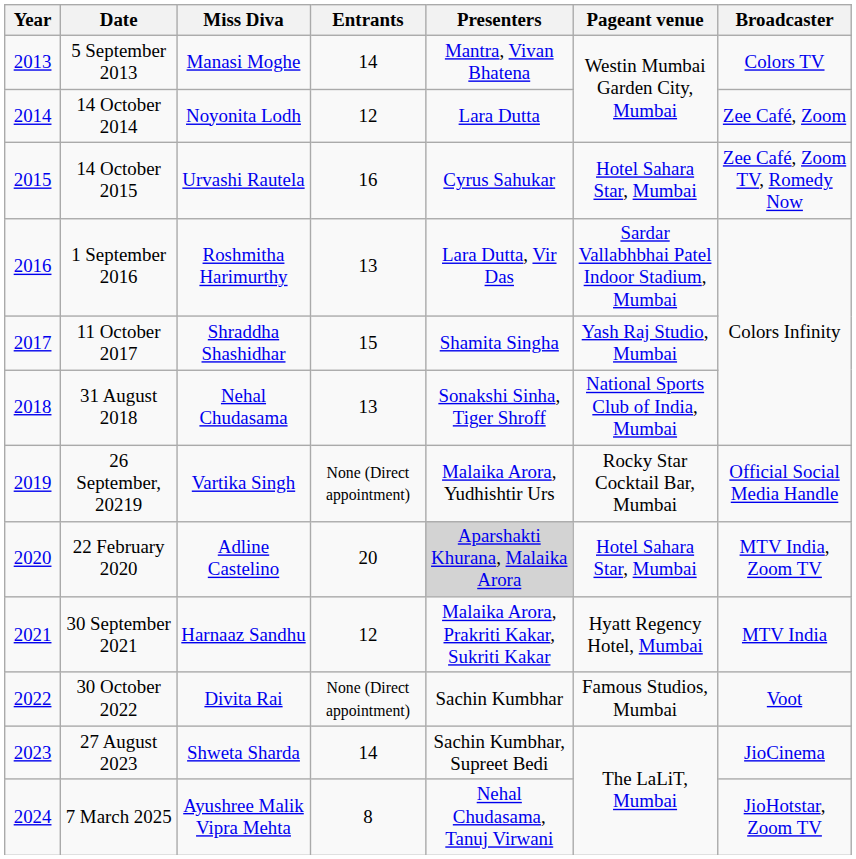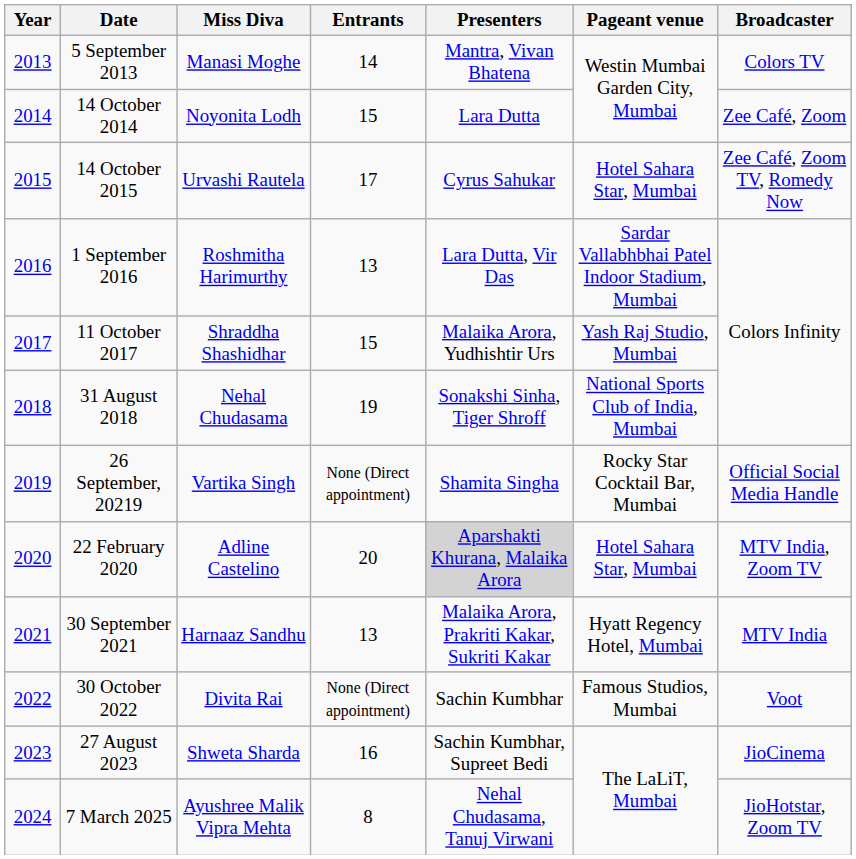 <table class="wikitable" style="font-size: 85%; text-align:center">
 <tr>
 <th bgcolor="#efefef" width="2%">Year</th>
 <th bgcolor="#efefef" width="5%">Date</th>
 <th bgcolor="#efefef" width="8%">Miss Diva</th>
 <th bgcolor="#efefef" width="5%">Entrants</th>
 <th bgcolor="#efefef" width="10%">Presenters</th>
 <th bgcolor="#efefef" width="10%">Pageant venue</th>
 <th bgcolor="#efefef" width="6%">Broadcaster</th>
 </tr>
 <tr>
 <td align=center><a href='#'>2013</a></td>
 <td align=center>5 September 2013</td>
 <td align=center><a href='#'>Manasi Moghe</a></td>
 <td align=center>14</td>
 <td align=center><a href='#'>Mantra</a>, <a href='#'>Vivan Bhatena</a></td>
 <td align=center rowspan=2>Westin Mumbai Garden City, <a href='#'>Mumbai</a></td>
 <td align=center><a href='#'>Colors TV</a></td>
 </tr>
 <tr>
 <td align=center><a href='#'>2014</a></td>
 <td align=center>14 October 2014</td>
 <td align=center><a href='#'>Noyonita Lodh</a></td>
-<td align=center>12</td>
+<td align=center>15</td>
 <td align=center><a href='#'>Lara Dutta</a></td>
 <td align=center><a href='#'>Zee Café</a>, <a href='#'>Zoom</a></td>
 </tr>
 <tr>
 <td align=center><a href='#'>2015</a></td>
 <td align=center>14 October 2015</td>
 <td align=center><a href='#'>Urvashi Rautela</a></td>
-<td align=center>16</td>
+<td align=center>17</td>
 <td align=center><a href='#'>Cyrus Sahukar</a></td>
 <td align=center><a href='#'>Hotel Sahara Star</a>, <a href='#'>Mumbai</a></td>
 <td align=center><a href='#'>Zee Café</a>, <a href='#'>Zoom TV</a>, <a href='#'>Romedy Now</a></td>
 </tr>
 <tr>
 <td align=center><a href='#'>2016</a></td>
 <td align=center>1 September 2016</td>
 <td align=center><a href='#'>Roshmitha Harimurthy</a></td>
 <td align=center>13</td>
 <td align=center><a href='#'>Lara Dutta</a>, <a href='#'>Vir Das</a></td>
 <td align=center><a href='#'>Sardar Vallabhbhai Patel Indoor Stadium</a>, <a href='#'>Mumbai</a></td>
 <td align=center rowspan=3>Colors Infinity</td>
 </tr>
 <tr>
 <td align=center><a href='#'>2017</a></td>
 <td align=center>11 October 2017</td>
 <td align=center><a href='#'>Shraddha Shashidhar</a></td>
 <td align=center>15</td>
-<td align=center><a href='#'>Shamita Singha</a></td>
+<td align=center><a href='#'>Malaika Arora</a>, Yudhishtir Urs</td>
 <td align=center><a href='#'>Yash Raj Studio</a>, <a href='#'>Mumbai</a></td>
 </tr>
 <tr>
 <td align=center><a href='#'>2018</a></td>
 <td align=center>31 August 2018</td>
 <td align=center><a href='#'>Nehal Chudasama</a></td>
-<td align=center>13</td>
+<td align=center>19</td>
 <td align=center><a href='#'>Sonakshi Sinha</a>, <a href='#'>Tiger Shroff</a></td>
 <td align=center><a href='#'>National Sports Club of India</a>, <a href='#'>Mumbai</a></td>
 </tr>
 <tr>
 <td align=center><a href='#'>2019</a></td>
 <td align=center>26 September, 20219</td>
 <td align=center><a href='#'>Vartika Singh</a></td>
 <td align=center><small>None (Direct appointment)</small></td>
-<td align=center><a href='#'>Malaika Arora</a>, Yudhishtir Urs</td>
+<td align=center><a href='#'>Shamita Singha</a></td>
 <td align=center>Rocky Star Cocktail Bar, Mumbai</td>
 <td align=center><a href='#'>Official Social Media Handle</a></td>
 </tr>
 <tr>
 <td align=center><a href='#'>2020</a></td>
 <td align=center>22 February 2020</td>
 <td align=center><a href='#'>Adline Castelino</a></td>
 <td align=center>20</td>
 <td align=center style="background: lightgrey;"><a href='#'>Aparshakti Khurana</a>, <a href='#'>Malaika Arora</a></td>
 <td align=center><a href='#'>Hotel Sahara Star</a>, <a href='#'>Mumbai</a></td>
 <td align=center><a href='#'>MTV India</a>, <a href='#'>Zoom TV</a></td>
 </tr>
 <tr>
 <td align=center><a href='#'>2021</a></td>
 <td align=center>30 September 2021</td>
 <td align=center><a href='#'>Harnaaz Sandhu</a></td>
-<td align=center>12</td>
+<td align=center>13</td>
 <td align=center><a href='#'>Malaika Arora</a>, <a href='#'>Prakriti Kakar</a>, <a href='#'>Sukriti Kakar</a></td>
 <td align=center>Hyatt Regency Hotel, <a href='#'>Mumbai</a></td>
 <td align=center><a href='#'>MTV India</a></td>
 </tr>
 <tr>
 <td align=center><a href='#'>2022</a></td>
 <td align=center>30 October 2022</td>
 <td align=center><a href='#'>Divita Rai</a></td>
 <td align=center><small>None (Direct appointment)</small></td>
 <td align=center>Sachin Kumbhar</td>
 <td align=center>Famous Studios, Mumbai</td>
 <td align=center><a href='#'>Voot</a></td>
 </tr>
 <tr>
 <td align=center><a href='#'>2023</a></td>
 <td align=center>27 August 2023</td>
 <td align=center><a href='#'>Shweta Sharda</a></td>
-<td align=center>14</td>
+<td align=center>16</td>
 <td align=center>Sachin Kumbhar, Supreet Bedi</td>
 <td align=center rowspan=2>The LaLiT, <a href='#'>Mumbai</a></td>
 <td align=center><a href='#'>JioCinema</a></td>
 </tr>
 <tr>
 <td align=center><a href='#'>2024</a></td>
 <td align=center>7 March 2025</td>
 <td align=center><a href='#'>Ayushree Malik</a><br><a href='#'>Vipra Mehta</a></td>
 <td align=center>8</td>
 <td align=center><a href='#'>Nehal Chudasama</a>, <a href='#'>Tanuj Virwani</a></td>
 <td align=center><a href='#'>JioHotstar</a>, <a href='#'>Zoom TV</a></td>
 </tr>
 </table>
